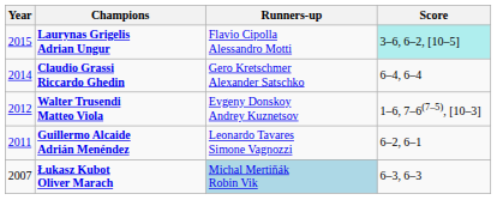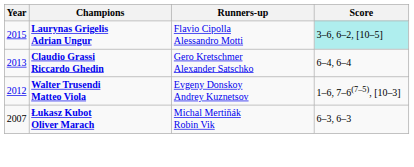 <table class="wikitable" style="font-size:90%">
 <tr>
 <th>Year</th>
 <th width="200">Champions</th>
 <th width="200">Runners-up</th>
 <th width="130">Score</th>
 </tr>
 <tr>
 <td><a href='#'>2015</a></td>
 <td> <strong><a href='#'>Laurynas Grigelis</a></strong> <br>  <strong><a href='#'>Adrian Ungur</a></strong></td>
 <td> <a href='#'>Flavio Cipolla</a> <br>  <a href='#'>Alessandro Motti</a></td>
 <td style="background: paleturquoise;">3–6, 6–2, [10–5]</td>
 </tr>
 <tr>
-<td><a href='#'>2014</a></td>
+<td><a href='#'>2013</a></td>
 <td> <strong><a href='#'>Claudio Grassi</a></strong> <br>  <strong><a href='#'>Riccardo Ghedin</a></strong></td>
 <td> <a href='#'>Gero Kretschmer</a> <br>  <a href='#'>Alexander Satschko</a></td>
 <td>6–4, 6–4</td>
 </tr>
 <tr>
 <td><a href='#'>2012</a></td>
 <td> <strong><a href='#'>Walter Trusendi</a></strong> <br>  <strong><a href='#'>Matteo Viola</a></strong></td>
 <td> <a href='#'>Evgeny Donskoy</a> <br>  <a href='#'>Andrey Kuznetsov</a></td>
 <td>1–6, 7–6<sup>(7–5)</sup>, [10–3]</td>
 </tr>
 <tr>
-<td><a href='#'>2011</a></td>
-<td> <strong><a href='#'>Guillermo Alcaide</a></strong> <br>  <strong><a href='#'>Adrián Menéndez</a></strong></td>
-<td> <a href='#'>Leonardo Tavares</a> <br>  <a href='#'>Simone Vagnozzi</a></td>
-<td>6–2, 6–1</td>
-</tr>
-<tr>
 <td>2007</td>
 <td> <strong><a href='#'>Łukasz Kubot</a></strong> <br>  <strong><a href='#'>Oliver Marach</a></strong></td>
-<td style="background: lightblue;"> <a href='#'>Michal Mertiňák</a> <br>  <a href='#'>Robin Vik</a></td>
+<td> <a href='#'>Michal Mertiňák</a> <br>  <a href='#'>Robin Vik</a></td>
 <td>6–3, 6–3</td>
 </tr>
 </table>
